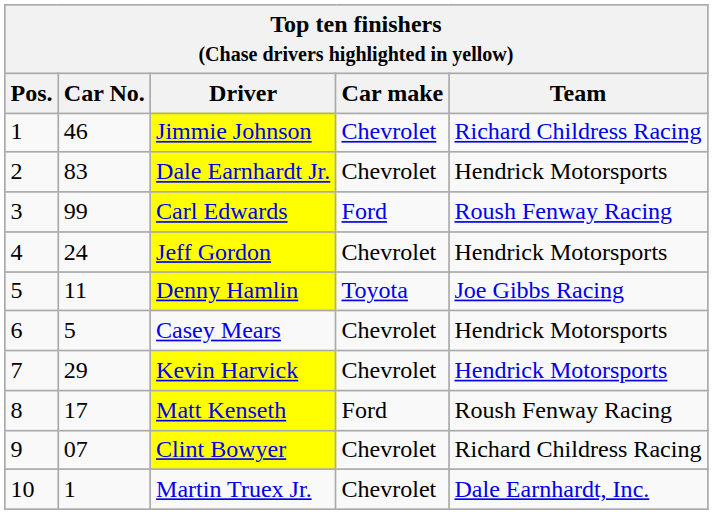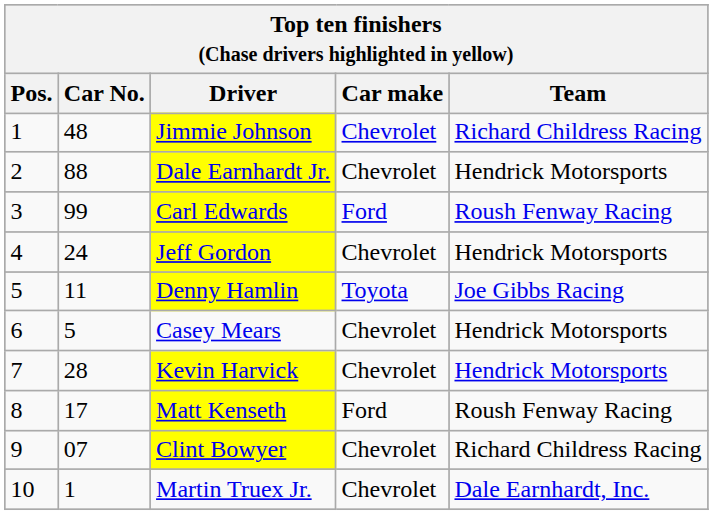 <table class="wikitable" style="font-size:90%;">
 <tr>
 <th colspan="9">Top ten finishers<br><small>(Chase drivers highlighted in yellow)</small></th>
 </tr>
 <tr>
 <th>Pos.</th>
 <th>Car No.</th>
 <th>Driver</th>
 <th>Car make</th>
 <th>Team</th>
 </tr>
 <tr>
 <td>1</td>
-<td>46</td>
+<td>48</td>
 <td style="background:yellow;"><a href='#'>Jimmie Johnson</a></td>
 <td><a href='#'>Chevrolet</a></td>
 <td><a href='#'>Richard Childress Racing</a></td>
 </tr>
 <tr>
 <td>2</td>
-<td>83</td>
+<td>88</td>
 <td style="background:yellow;"><a href='#'>Dale Earnhardt Jr.</a></td>
 <td>Chevrolet</td>
 <td>Hendrick Motorsports</td>
 </tr>
 <tr>
 <td>3</td>
 <td>99</td>
 <td style="background:yellow;"><a href='#'>Carl Edwards</a></td>
 <td><a href='#'>Ford</a></td>
 <td><a href='#'>Roush Fenway Racing</a></td>
 </tr>
 <tr>
 <td>4</td>
 <td>24</td>
 <td style="background:yellow;"><a href='#'>Jeff Gordon</a></td>
 <td>Chevrolet</td>
 <td>Hendrick Motorsports</td>
 </tr>
 <tr>
 <td>5</td>
 <td>11</td>
 <td style="background:yellow;"><a href='#'>Denny Hamlin</a></td>
 <td><a href='#'>Toyota</a></td>
 <td><a href='#'>Joe Gibbs Racing</a></td>
 </tr>
 <tr>
 <td>6</td>
 <td>5</td>
 <td><a href='#'>Casey Mears</a></td>
 <td>Chevrolet</td>
 <td>Hendrick Motorsports</td>
 </tr>
 <tr>
 <td>7</td>
-<td>29</td>
+<td>28</td>
 <td style="background:yellow;"><a href='#'>Kevin Harvick</a></td>
 <td>Chevrolet</td>
 <td><a href='#'>Hendrick Motorsports</a></td>
 </tr>
 <tr>
 <td>8</td>
 <td>17</td>
 <td style="background:yellow;"><a href='#'>Matt Kenseth</a></td>
 <td>Ford</td>
 <td>Roush Fenway Racing</td>
 </tr>
 <tr>
 <td>9</td>
 <td>07</td>
 <td style="background:yellow;"><a href='#'>Clint Bowyer</a></td>
 <td>Chevrolet</td>
 <td>Richard Childress Racing</td>
 </tr>
 <tr>
 <td>10</td>
 <td>1</td>
 <td><a href='#'>Martin Truex Jr.</a></td>
 <td>Chevrolet</td>
 <td><a href='#'>Dale Earnhardt, Inc.</a></td>
 </tr>
 </table>
